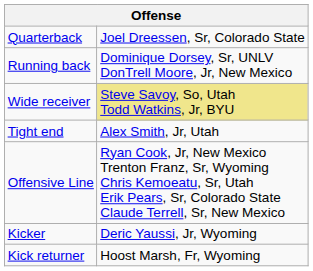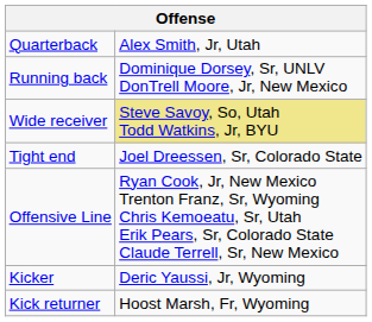 <table class="wikitable" style="font-size: 90%;">
 <tr>
 <th colspan="2">Offense</th>
 </tr>
 <tr>
 <td><a href='#'>Quarterback</a></td>
-<td><a href='#'>Joel Dreessen</a>, Sr, Colorado State</td>
+<td><a href='#'>Alex Smith</a>, Jr, Utah</td>
 </tr>
 <tr>
 <td><a href='#'>Running back</a></td>
 <td><a href='#'>Dominique Dorsey</a>, Sr, UNLV<br><a href='#'>DonTrell Moore</a>, Jr, New Mexico</td>
 </tr>
 <tr>
 <td><a href='#'>Wide receiver</a></td>
 <td style="background: khaki;"><a href='#'>Steve Savoy</a>, So, Utah <br><a href='#'>Todd Watkins</a>, Jr, BYU</td>
 </tr>
 <tr>
 <td><a href='#'>Tight end</a></td>
-<td><a href='#'>Alex Smith</a>, Jr, Utah</td>
+<td><a href='#'>Joel Dreessen</a>, Sr, Colorado State</td>
 </tr>
 <tr>
 <td><a href='#'>Offensive Line</a></td>
 <td><a href='#'>Ryan Cook</a>, Jr, New Mexico<br>Trenton Franz, Sr, Wyoming<br><a href='#'>Chris Kemoeatu</a>, Sr, Utah<br><a href='#'>Erik Pears</a>, Sr, Colorado State<br><a href='#'>Claude Terrell</a>, Sr, New Mexico</td>
 </tr>
 <tr>
 <td><a href='#'>Kicker</a></td>
 <td><a href='#'>Deric Yaussi</a>, Jr, Wyoming</td>
 </tr>
 <tr>
 <td><a href='#'>Kick returner</a></td>
 <td>Hoost Marsh, Fr, Wyoming</td>
 </tr>
 </table>
